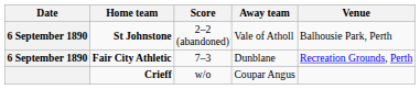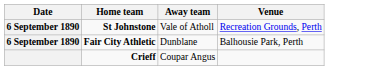 <table class="wikitable football-result-list" style="max-width: 80em; text-align: center">
 <tr>
 <th scope="col">Date</th>
 <th scope="col">Home team</th>
-<th scope="col">Score</th>
 <th scope="col">Away team</th>
 <th scope="col">Venue</th>
 </tr>
 <tr>
 <th scope="row">6 September 1890</th>
 <td align=right><strong>St Johnstone</strong></td>
-<td>2–2<br>(abandoned)</td>
 <td align=left>Vale of Atholl</td>
-<td align=left>Balhousie Park, Perth</td>
+<td align=left><a href='#'>Recreation Grounds</a>, <a href='#'>Perth</a></td>
 </tr>
 <tr>
 <th scope="row">6 September 1890</th>
 <td align=right><strong>Fair City Athletic</strong></td>
-<td>7–3</td>
 <td align=left>Dunblane</td>
-<td align=left><a href='#'>Recreation Grounds</a>, <a href='#'>Perth</a></td>
+<td align=left>Balhousie Park, Perth</td>
 </tr>
 <tr>
 <th scope="row"></th>
 <td align=right><strong>Crieff</strong></td>
-<td>w/o</td>
 <td align=left>Coupar Angus</td>
 <td></td>
 </tr>
 </table>
